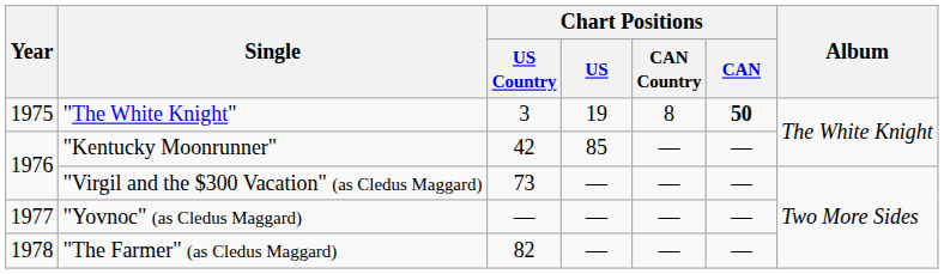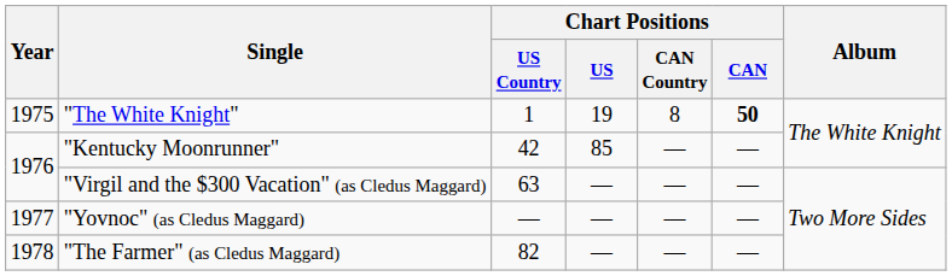 <table class="wikitable">
 <tr>
 <th rowspan="2">Year</th>
 <th rowspan="2">Single</th>
 <th colspan="4">Chart Positions</th>
 <th rowspan="2">Album</th>
 </tr>
 <tr>
 <th width="45"><small><a href='#'>US Country</a></small></th>
 <th width="45"><small><a href='#'>US</a></small></th>
 <th width="45"><small>CAN Country</small></th>
 <th width="45"><small><a href='#'>CAN</a></small></th>
 </tr>
 <tr>
 <td>1975</td>
 <td>"<a href='#'>The White Knight</a>"</td>
-<td align=center>3</td>
+<td align=center>1</td>
 <td align=center>19</td>
 <td align=center>8</td>
 <td align=center><strong>50</strong></td>
 <td rowspan=2><em>The White Knight</em></td>
 </tr>
 <tr>
 <td rowspan=2>1976</td>
 <td>"Kentucky Moonrunner"</td>
 <td align=center>42</td>
 <td align=center>85</td>
 <td align=center>—</td>
 <td align=center>—</td>
 </tr>
 <tr>
 <td>"Virgil and the $300 Vacation" <small>(as Cledus Maggard)</small></td>
-<td align=center>73</td>
+<td align=center>63</td>
 <td align=center>—</td>
 <td align=center>—</td>
 <td align=center>—</td>
 <td rowspan=3><em>Two More Sides</em></td>
 </tr>
 <tr>
 <td>1977</td>
 <td>"Yovnoc" <small>(as Cledus Maggard)</small></td>
 <td align=center>—</td>
 <td align=center>—</td>
 <td align=center>—</td>
 <td align=center>—</td>
 </tr>
 <tr>
 <td>1978</td>
 <td>"The Farmer" <small>(as Cledus Maggard)</small></td>
 <td align=center>82</td>
 <td align=center>—</td>
 <td align=center>—</td>
 <td align=center>—</td>
 </tr>
 </table>
